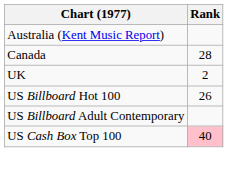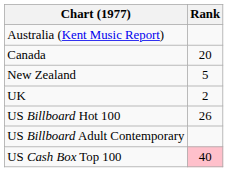 <table class="wikitable sortable">
 <tr>
 <th align="left">Chart (1977)</th>
 <th style="text-align:center;">Rank</th>
 </tr>
 <tr>
 <td>Australia (<a href='#'>Kent Music Report</a>)</td>
 <td></td>
 </tr>
 <tr>
 <td>Canada</td>
-<td style="text-align:center;">28</td>
+<td style="text-align:center;">20</td>
+</tr>
+<tr>
+<td>New Zealand </td>
+<td style="text-align:center;">5</td>
 </tr>
 <tr>
 <td>UK</td>
 <td style="text-align:center;">2</td>
 </tr>
 <tr>
 <td>US <em>Billboard</em> Hot 100</td>
 <td style="text-align:center;">26</td>
 </tr>
 <tr>
 <td>US <em>Billboard</em> Adult Contemporary</td>
 <td></td>
 </tr>
 <tr>
 <td>US <em>Cash Box</em> Top 100</td>
 <td style="background: pink; text-align:center;">40</td>
 </tr>
 </table>
